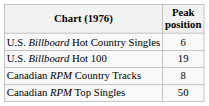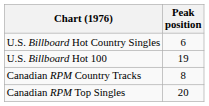 <table class="wikitable sortable">
 <tr>
 <th align="left">Chart (1976)</th>
 <th align="center">Peak<br>position</th>
 </tr>
 <tr>
 <td align="left">U.S. <em>Billboard</em> Hot Country Singles</td>
 <td align="center">6</td>
 </tr>
 <tr>
 <td align="left">U.S. <em>Billboard</em> Hot 100</td>
 <td align="center">19</td>
 </tr>
 <tr>
 <td align="left">Canadian <em>RPM</em> Country Tracks</td>
 <td align="center">8</td>
 </tr>
 <tr>
 <td align="left">Canadian <em>RPM</em> Top Singles</td>
-<td align="center">50</td>
+<td align="center">20</td>
 </tr>
 </table>
